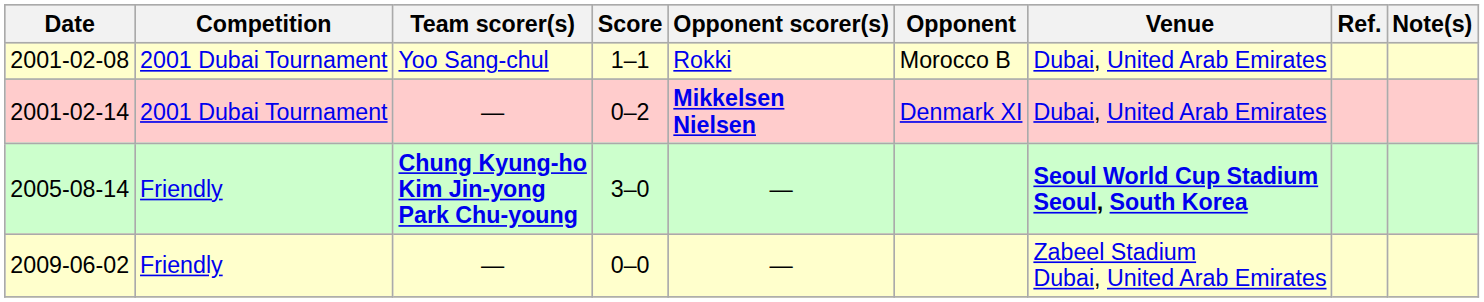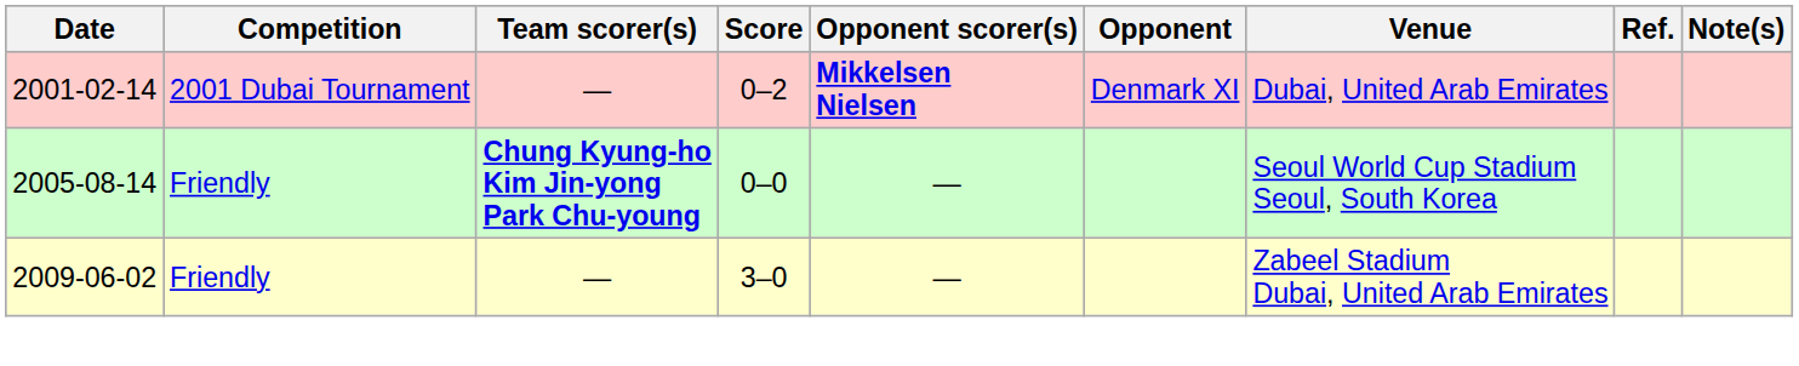 <table class="wikitable" style="font-size:88%;">
 <tr>
 <th>Date</th>
 <th>Competition</th>
 <th>Team scorer(s)</th>
 <th>Score</th>
 <th>Opponent scorer(s)</th>
 <th>Opponent</th>
 <th>Venue</th>
 <th>Ref.</th>
 <th>Note(s)</th>
-</tr>
-<tr bgcolor="#ffffcc">
-<td>2001-02-08</td>
-<td><a href='#'>2001 Dubai Tournament</a></td>
-<td><a href='#'>Yoo Sang-chul</a> </td>
-<td align="center">1–1</td>
-<td><a href='#'>Rokki</a> </td>
-<td> Morocco B</td>
-<td><a href='#'>Dubai</a>, <a href='#'>United Arab Emirates</a></td>
-<td></td>
-<td></td>
 </tr>
 <tr bgcolor="#ffcccc">
 <td>2001-02-14</td>
 <td><a href='#'>2001 Dubai Tournament</a></td>
 <td align="center">—</td>
 <td align="center">0–2</td>
 <td><strong><a href='#'>Mikkelsen</a> <br><a href='#'>Nielsen</a> </strong></td>
 <td> <a href='#'>Denmark XI</a></td>
 <td><a href='#'>Dubai</a>, <a href='#'>United Arab Emirates</a></td>
 <td></td>
 <td></td>
 </tr>
 <tr bgcolor="#ccffcc">
 <td>2005-08-14</td>
 <td><a href='#'>Friendly</a></td>
 <td><strong><a href='#'>Chung Kyung-ho</a> <br><a href='#'>Kim Jin-yong</a> <br><a href='#'>Park Chu-young</a> </strong></td>
-<td align="center">3–0</td>
+<td align="center">0–0</td>
 <td align="center">—</td>
 <td></td>
-<td><strong><a href='#'>Seoul World Cup Stadium</a><br><a href='#'>Seoul</a>, <a href='#'>South Korea</a></strong></td>
+<td><a href='#'>Seoul World Cup Stadium</a><br><a href='#'>Seoul</a>, <a href='#'>South Korea</a></td>
 <td></td>
 <td></td>
 </tr>
 <tr bgcolor="#ffffcc">
 <td>2009-06-02</td>
 <td><a href='#'>Friendly</a></td>
 <td align="center">—</td>
-<td align="center">0–0</td>
+<td align="center">3–0</td>
 <td align="center">—</td>
 <td></td>
 <td><a href='#'>Zabeel Stadium</a><br><a href='#'>Dubai</a>, <a href='#'>United Arab Emirates</a></td>
 <td></td>
 <td></td>
 </tr>
 </table>
